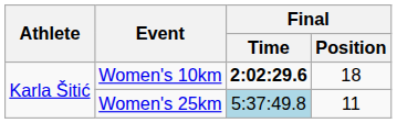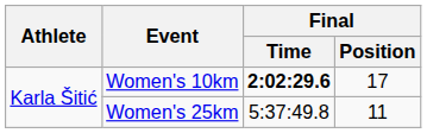 <table class="wikitable" border="1" style="font-size:90%">
 <tr>
 <th rowspan=2>Athlete</th>
 <th rowspan=2>Event</th>
 <th colspan=2>Final</th>
 </tr>
 <tr>
 <th>Time</th>
 <th>Position</th>
 </tr>
 <tr>
 <td rowspan=2><a href='#'>Karla Šitić</a></td>
 <td><a href='#'>Women's 10km</a></td>
 <td align=center><strong>2:02:29.6</strong></td>
-<td align=center>18</td>
+<td align=center>17</td>
 </tr>
 <tr>
 <td><a href='#'>Women's 25km</a></td>
-<td align=center style="background: lightblue;">5:37:49.8</td>
+<td align=center>5:37:49.8</td>
 <td align=center>11</td>
 </tr>
 </table>
